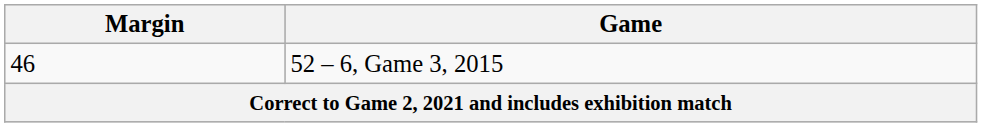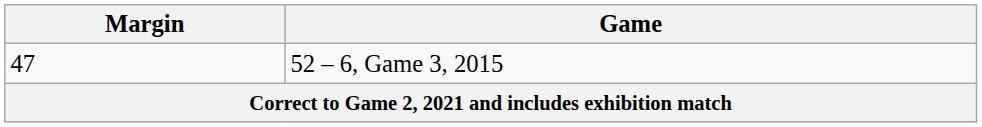 <table class="wikitable" width=50%>
 <tr>
 <th>Margin</th>
 <th>Game</th>
 </tr>
 <tr>
-<td>46</td>
+<td>47</td>
 <td>52 – 6, Game 3, 2015</td>
 </tr>
 <tr>
 <th colspan="2"><small>Correct to Game 2, 2021 and includes exhibition match</small></th>
 </tr>
 </table>
